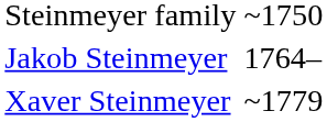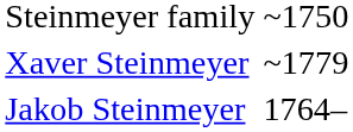 <table>
 <tr>
 <td>Steinmeyer family</td>
 <td>~1750</td>
 </tr>
 <tr>
+<td><a href='#'>Xaver Steinmeyer</a></td>
+<td>~1779</td>
+</tr>
+<tr>
 <td><a href='#'>Jakob Steinmeyer</a></td>
 <td>1764–</td>
 </tr>
 <tr>
-<td><a href='#'>Xaver Steinmeyer</a></td>
-<td>~1779</td>
-</tr>
-<tr>
 </tr>
 </table>
